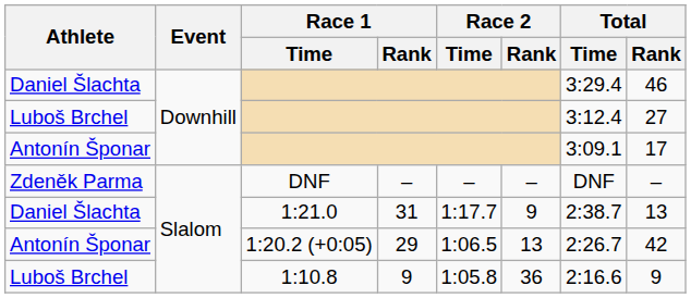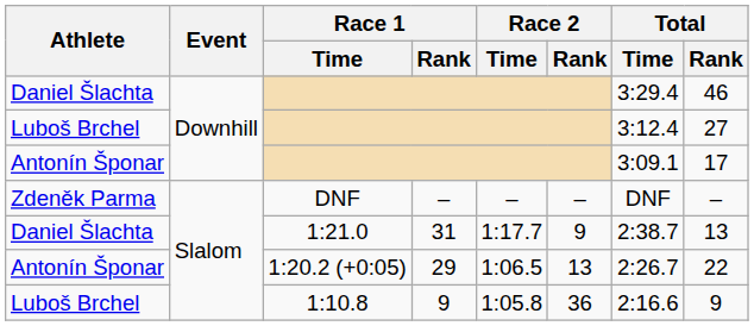 <table class="wikitable" style="font-size:90%">
 <tr>
 <th rowspan="2">Athlete</th>
 <th rowspan="2">Event</th>
 <th colspan="2">Race 1</th>
 <th colspan="2">Race 2</th>
 <th colspan="2">Total</th>
 </tr>
 <tr>
 <th>Time</th>
 <th>Rank</th>
 <th>Time</th>
 <th>Rank</th>
 <th>Time</th>
 <th>Rank</th>
 </tr>
 <tr>
 <td><a href='#'>Daniel Šlachta</a></td>
 <td rowspan="3">Downhill</td>
 <td colspan="4" bgcolor="wheat"></td>
 <td align="center">3:29.4</td>
 <td align="center">46</td>
 </tr>
 <tr>
 <td><a href='#'>Luboš Brchel</a></td>
 <td colspan="4" bgcolor="wheat"></td>
 <td align="center">3:12.4</td>
 <td align="center">27</td>
 </tr>
 <tr>
 <td><a href='#'>Antonín Šponar</a></td>
 <td colspan="4" bgcolor="wheat"></td>
 <td align="center">3:09.1</td>
 <td align="center">17</td>
 </tr>
 <tr>
 <td><a href='#'>Zdeněk Parma</a></td>
 <td rowspan="4">Slalom</td>
 <td align="center">DNF</td>
 <td align="center">–</td>
 <td align="center">–</td>
 <td align="center">–</td>
 <td align="center">DNF</td>
 <td align="center">–</td>
 </tr>
 <tr>
 <td><a href='#'>Daniel Šlachta</a></td>
 <td align="center">1:21.0</td>
 <td align="center">31</td>
 <td align="center">1:17.7</td>
 <td align="center">9</td>
 <td align="center">2:38.7</td>
 <td align="center">13</td>
 </tr>
 <tr>
 <td><a href='#'>Antonín Šponar</a></td>
 <td align="center">1:20.2 (+0:05)</td>
 <td align="center">29</td>
 <td align="center">1:06.5</td>
 <td align="center">13</td>
 <td align="center">2:26.7</td>
-<td align="center">42</td>
+<td align="center">22</td>
 </tr>
 <tr>
 <td><a href='#'>Luboš Brchel</a></td>
 <td align="center">1:10.8</td>
 <td align="center">9</td>
 <td align="center">1:05.8</td>
 <td align="center">36</td>
 <td align="center">2:16.6</td>
 <td align="center">9</td>
 </tr>
 </table>
